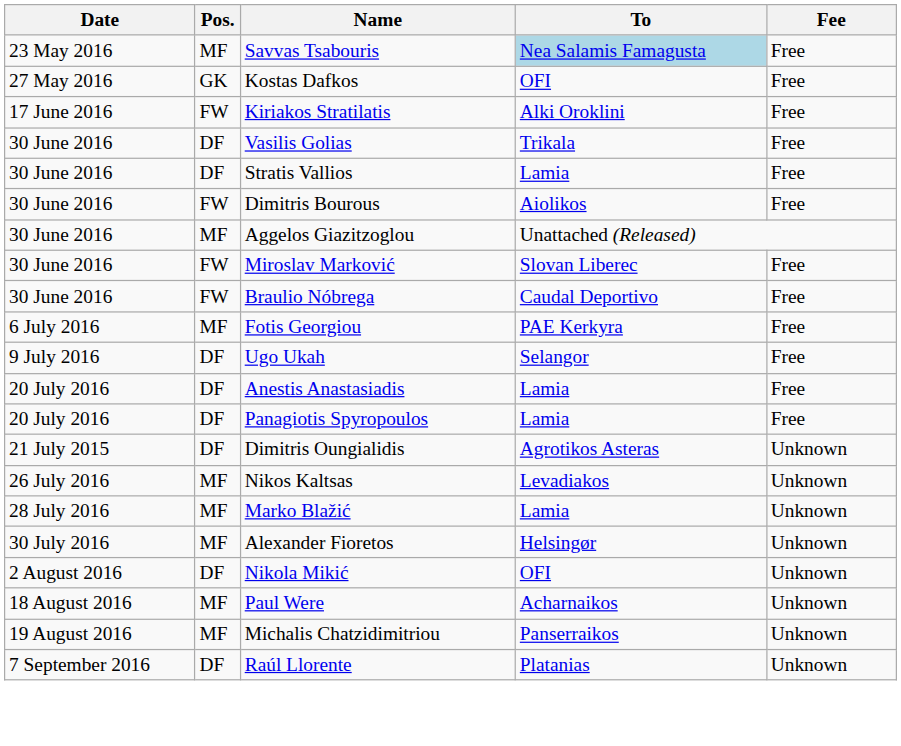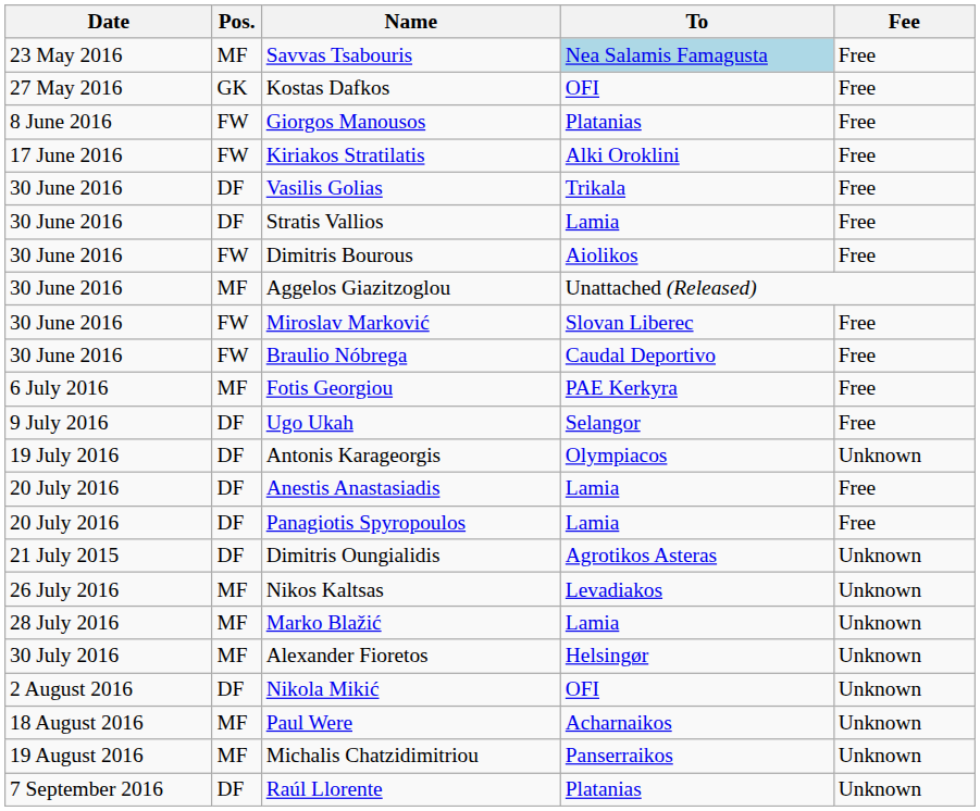 <table class="wikitable">
 <tr>
 <th width="150px">Date</th>
 <th width="30px">Pos.</th>
 <th width="220px">Name</th>
 <th width="200px">To</th>
 <th width="100px">Fee</th>
 </tr>
 <tr>
 <td>23 May 2016</td>
 <td>MF</td>
 <td> <a href='#'>Savvas Tsabouris</a></td>
 <td style="background: lightblue;"> <a href='#'>Nea Salamis Famagusta</a></td>
 <td>Free</td>
 </tr>
 <tr>
 <td>27 May 2016</td>
 <td>GK</td>
 <td> Kostas Dafkos</td>
 <td> <a href='#'>OFI</a></td>
+<td>Free</td>
+</tr>
+<tr>
+<td>8 June 2016</td>
+<td>FW</td>
+<td> <a href='#'>Giorgos Manousos</a></td>
+<td> <a href='#'>Platanias</a></td>
 <td>Free</td>
 </tr>
 <tr>
 <td>17 June 2016</td>
 <td>FW</td>
 <td> <a href='#'>Kiriakos Stratilatis</a></td>
 <td> <a href='#'>Alki Oroklini</a></td>
 <td>Free</td>
 </tr>
 <tr>
 <td>30 June 2016</td>
 <td>DF</td>
 <td> <a href='#'>Vasilis Golias</a></td>
 <td> <a href='#'>Trikala</a></td>
 <td>Free</td>
 </tr>
 <tr>
 <td>30 June 2016</td>
 <td>DF</td>
 <td> Stratis Vallios</td>
 <td> <a href='#'>Lamia</a></td>
 <td>Free</td>
 </tr>
 <tr>
 <td>30 June 2016</td>
 <td>FW</td>
 <td> Dimitris Bourous</td>
 <td> <a href='#'>Aiolikos</a></td>
 <td>Free</td>
 </tr>
 <tr>
 <td>30 June 2016</td>
 <td>MF</td>
 <td> Aggelos Giazitzoglou</td>
 <td colspan=2>Unattached <em>(Released)</em></td>
 </tr>
 <tr>
 <td>30 June 2016</td>
 <td>FW</td>
 <td> <a href='#'>Miroslav Marković</a></td>
 <td> <a href='#'>Slovan Liberec</a></td>
 <td>Free</td>
 </tr>
 <tr>
 <td>30 June 2016</td>
 <td>FW</td>
 <td> <a href='#'>Braulio Nóbrega</a></td>
 <td> <a href='#'>Caudal Deportivo</a></td>
 <td>Free</td>
 </tr>
 <tr>
 <td>6 July 2016</td>
 <td>MF</td>
 <td> <a href='#'>Fotis Georgiou</a></td>
 <td> <a href='#'>PAE Kerkyra</a></td>
 <td>Free</td>
 </tr>
 <tr>
 <td>9 July 2016</td>
 <td>DF</td>
 <td> <a href='#'>Ugo Ukah</a></td>
 <td> <a href='#'>Selangor</a></td>
 <td>Free</td>
+</tr>
+<tr>
+<td>19 July 2016</td>
+<td>DF</td>
+<td> Antonis Karageorgis</td>
+<td> <a href='#'>Olympiacos</a></td>
+<td>Unknown</td>
 </tr>
 <tr>
 <td>20 July 2016</td>
 <td>DF</td>
 <td> <a href='#'>Anestis Anastasiadis</a></td>
 <td> <a href='#'>Lamia</a></td>
 <td>Free</td>
 </tr>
 <tr>
 <td>20 July 2016</td>
 <td>DF</td>
 <td> <a href='#'>Panagiotis Spyropoulos</a></td>
 <td> <a href='#'>Lamia</a></td>
 <td>Free</td>
 </tr>
 <tr>
 <td>21 July 2015</td>
 <td>DF</td>
 <td> Dimitris Oungialidis</td>
 <td> <a href='#'>Agrotikos Asteras</a></td>
 <td>Unknown</td>
 </tr>
 <tr>
 <td>26 July 2016</td>
 <td>MF</td>
 <td> Nikos Kaltsas</td>
 <td> <a href='#'>Levadiakos</a></td>
 <td>Unknown</td>
 </tr>
 <tr>
 <td>28 July 2016</td>
 <td>MF</td>
 <td> <a href='#'>Marko Blažić</a></td>
 <td> <a href='#'>Lamia</a></td>
 <td>Unknown</td>
 </tr>
 <tr>
 <td>30 July 2016</td>
 <td>MF</td>
 <td>  Alexander Fioretos</td>
 <td> <a href='#'>Helsingør</a></td>
 <td>Unknown</td>
 </tr>
 <tr>
 <td>2 August 2016</td>
 <td>DF</td>
 <td> <a href='#'>Nikola Mikić</a></td>
 <td> <a href='#'>OFI</a></td>
 <td>Unknown</td>
 </tr>
 <tr>
 <td>18 August 2016</td>
 <td>MF</td>
 <td> <a href='#'>Paul Were</a></td>
 <td> <a href='#'>Acharnaikos</a></td>
 <td>Unknown</td>
 </tr>
 <tr>
 <td>19 August 2016</td>
 <td>MF</td>
 <td> Michalis Chatzidimitriou</td>
 <td> <a href='#'>Panserraikos</a></td>
 <td>Unknown</td>
 </tr>
 <tr>
 <td>7 September 2016</td>
 <td>DF</td>
 <td> <a href='#'>Raúl Llorente</a></td>
 <td> <a href='#'>Platanias</a></td>
 <td>Unknown</td>
 </tr>
 </table>
